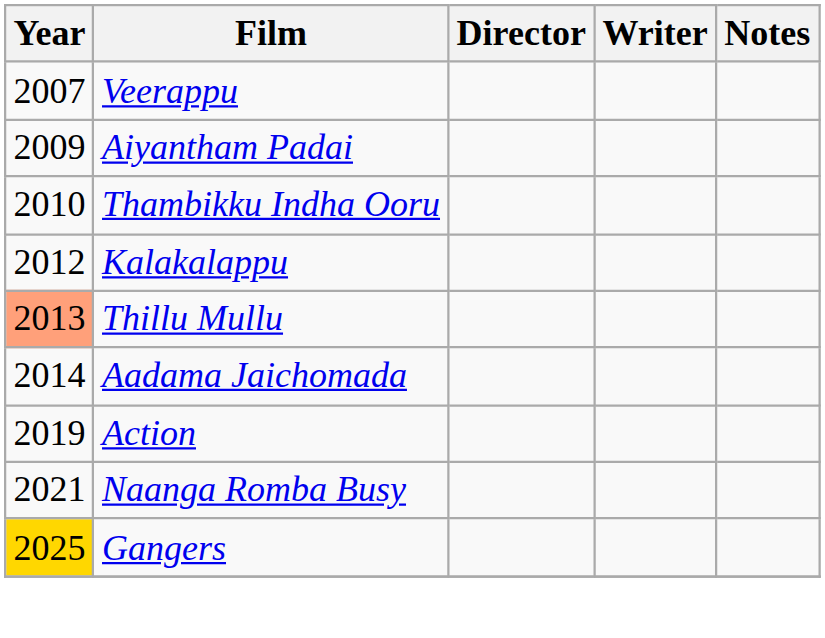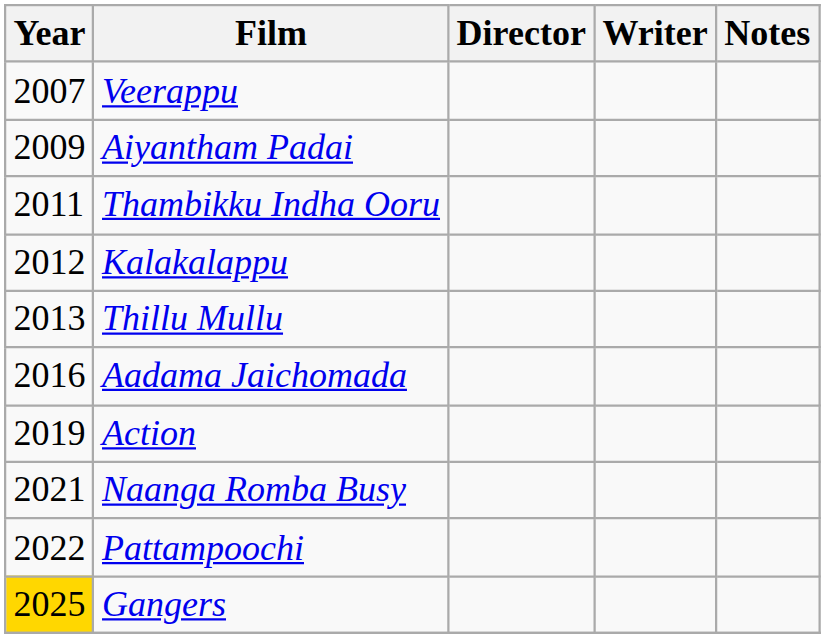 <table class="wikitable sortable">
 <tr>
 <th>Year</th>
 <th>Film</th>
 <th>Director</th>
 <th>Writer</th>
 <th class="unsortable">Notes</th>
 </tr>
 <tr>
 <td>2007</td>
 <td><em><a href='#'>Veerappu</a></em></td>
 <td></td>
 <td></td>
 <td></td>
 </tr>
 <tr>
 <td>2009</td>
 <td><em><a href='#'>Aiyantham Padai</a></em></td>
 <td></td>
 <td></td>
 <td></td>
 </tr>
 <tr>
-<td>2010</td>
+<td>2011</td>
 <td><em><a href='#'>Thambikku Indha Ooru</a></em></td>
 <td></td>
 <td></td>
 <td></td>
 </tr>
 <tr>
 <td>2012</td>
 <td><em><a href='#'>Kalakalappu</a></em></td>
 <td></td>
 <td></td>
 <td></td>
 </tr>
 <tr>
-<td style="background: lightsalmon;">2013</td>
+<td>2013</td>
 <td><em><a href='#'>Thillu Mullu</a></em></td>
 <td></td>
 <td></td>
 <td></td>
 </tr>
 <tr>
-<td>2014</td>
+<td>2016</td>
 <td><em><a href='#'>Aadama Jaichomada</a></em></td>
 <td></td>
 <td></td>
 <td></td>
 </tr>
 <tr>
 <td>2019</td>
 <td><em><a href='#'>Action</a></em></td>
 <td></td>
 <td></td>
 <td></td>
 </tr>
 <tr>
 <td>2021</td>
 <td><em><a href='#'>Naanga Romba Busy</a></em></td>
 <td></td>
 <td></td>
 <td></td>
 </tr>
 <tr>
+<td>2022</td>
+<td><em><a href='#'>Pattampoochi</a></em></td>
+<td></td>
+<td></td>
+<td></td>
+</tr>
+<tr>
 <td style="background: gold;">2025</td>
 <td><em><a href='#'>Gangers</a></em></td>
 <td></td>
 <td></td>
 <td></td>
 </tr>
 <tr>
 </tr>
 </table>
